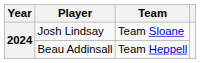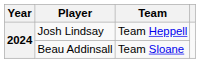 <table class="wikitable sortable" style="text-align:left">
 <tr>
 <th align="center">Year</th>
 <th>Player</th>
 <th>Team</th>
 <th align="center"></th>
 </tr>
 <tr>
 <th rowspan="2" align="center">2024</th>
 <td>Josh Lindsay</td>
-<td>Team <a href='#'>Sloane</a></td>
+<td>Team <a href='#'>Heppell</a></td>
 <td rowspan="2"></td>
 </tr>
 <tr>
 <td>Beau Addinsall</td>
-<td>Team <a href='#'>Heppell</a></td>
+<td>Team <a href='#'>Sloane</a></td>
 </tr>
 </table>
